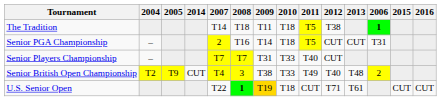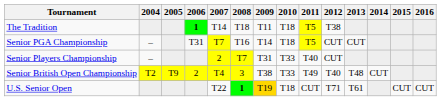 <table class="wikitable" style="font-size:95%;text-align:center;">
 <tr>
 <th>Tournament</th>
 <th>2004</th>
 <th>2005</th>
-<th>2014</th>
+<th>2006</th>
 <th>2007</th>
 <th>2008</th>
 <th>2009</th>
 <th>2010</th>
 <th>2011</th>
 <th>2012</th>
 <th>2013</th>
-<th>2006</th>
+<th>2014</th>
 <th>2015</th>
 <th>2016</th>
 </tr>
 <tr>
 <td align=left><a href='#'>The Tradition</a></td>
 <td style="background:#eeeeee;"></td>
 <td style="background:#eeeeee;"></td>
-<td style="background:#eeeeee;"></td>
+<td style="background:lime;"><strong>1</strong></td>
 <td>T14</td>
 <td>T18</td>
 <td>T11</td>
 <td>T18</td>
 <td style="background:yellow;">T5</td>
 <td>T38</td>
 <td style="background:#eeeeee;"></td>
-<td style="background:lime;"><strong>1</strong></td>
+<td style="background:#eeeeee;"></td>
 <td style="background:#eeeeee;"></td>
 <td style="background:#eeeeee;"></td>
 </tr>
 <tr>
 <td align=left><a href='#'>Senior PGA Championship</a></td>
 <td>–</td>
 <td style="background:#eeeeee;"></td>
-<td style="background:#eeeeee;"></td>
-<td style="background:yellow;">2</td>
+<td>T31</td>
+<td style="background:yellow;">T7</td>
 <td>T16</td>
 <td>T14</td>
 <td>T18</td>
 <td style="background:yellow;">T5</td>
 <td>CUT</td>
 <td>CUT</td>
-<td>T31</td>
+<td style="background:#eeeeee;"></td>
 <td style="background:#eeeeee;"></td>
 <td style="background:#eeeeee;"></td>
 </tr>
 <tr>
 <td align=left><a href='#'>Senior Players Championship</a></td>
 <td>–</td>
 <td style="background:#eeeeee;"></td>
 <td style="background:#eeeeee;"></td>
-<td style="background:yellow;">T7</td>
+<td style="background:yellow;">2</td>
 <td style="background:yellow;">T7</td>
 <td>T31</td>
 <td>T33</td>
 <td>T40</td>
 <td>CUT</td>
 <td style="background:#eeeeee;"></td>
 <td style="background:#eeeeee;"></td>
 <td style="background:#eeeeee;"></td>
 <td style="background:#eeeeee;"></td>
 </tr>
 <tr>
 <td align=left><a href='#'>Senior British Open Championship</a></td>
 <td style="background:yellow;">T2</td>
 <td style="background:yellow;">T9</td>
-<td>CUT</td>
+<td style="background:yellow;">2</td>
 <td style="background:yellow;">T4</td>
 <td style="background:yellow;">3</td>
 <td>T38</td>
 <td>T33</td>
 <td>T49</td>
 <td>T40</td>
 <td>T48</td>
-<td style="background:yellow;">2</td>
+<td>CUT</td>
 <td style="background:#eeeeee;"></td>
 <td style="background:#eeeeee;"></td>
 </tr>
 <tr>
 <td align=left><a href='#'>U.S. Senior Open</a></td>
 <td style="background:#eeeeee;"></td>
 <td style="background:#eeeeee;"></td>
 <td style="background:#eeeeee;"></td>
 <td>T22</td>
 <td style="background:lime;"><strong>1</strong></td>
 <td style="background: gold;">T19</td>
 <td>T18</td>
 <td>CUT</td>
 <td>T71</td>
 <td>T61</td>
 <td style="background:#eeeeee;"></td>
 <td>CUT</td>
 <td>CUT</td>
 </tr>
 </table>
